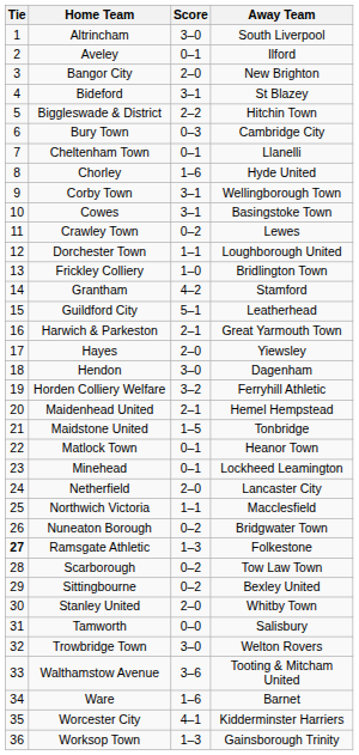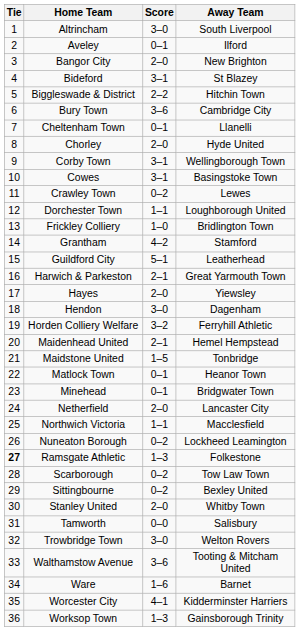 <table class="wikitable" style="text-align:center;">
 <tr>
 <th width=20>Tie</th>
 <th width=175>Home Team</th>
 <th width=20>Score</th>
 <th width=175>Away Team</th>
 </tr>
 <tr>
 <td>1</td>
 <td>Altrincham</td>
 <td>3–0</td>
 <td>South Liverpool</td>
 </tr>
 <tr>
 <td>2</td>
 <td>Aveley</td>
 <td>0–1</td>
 <td>Ilford</td>
 </tr>
 <tr>
 <td>3</td>
 <td>Bangor City</td>
 <td>2–0</td>
 <td>New Brighton</td>
 </tr>
 <tr>
 <td>4</td>
 <td>Bideford</td>
 <td>3–1</td>
 <td>St Blazey</td>
 </tr>
 <tr>
 <td>5</td>
 <td>Biggleswade & District</td>
 <td>2–2</td>
 <td>Hitchin Town</td>
 </tr>
 <tr>
 <td>6</td>
 <td>Bury Town</td>
-<td>0–3</td>
+<td>3–6</td>
 <td>Cambridge City</td>
 </tr>
 <tr>
 <td>7</td>
 <td>Cheltenham Town</td>
 <td>0–1</td>
 <td>Llanelli</td>
 </tr>
 <tr>
 <td>8</td>
 <td>Chorley</td>
-<td>1–6</td>
+<td>2–0</td>
 <td>Hyde United</td>
 </tr>
 <tr>
 <td>9</td>
 <td>Corby Town</td>
 <td>3–1</td>
 <td>Wellingborough Town</td>
 </tr>
 <tr>
 <td>10</td>
 <td>Cowes</td>
 <td>3–1</td>
 <td>Basingstoke Town</td>
 </tr>
 <tr>
 <td>11</td>
 <td>Crawley Town</td>
 <td>0–2</td>
 <td>Lewes</td>
 </tr>
 <tr>
 <td>12</td>
 <td>Dorchester Town</td>
 <td>1–1</td>
 <td>Loughborough United</td>
 </tr>
 <tr>
 <td>13</td>
 <td>Frickley Colliery</td>
 <td>1–0</td>
 <td>Bridlington Town</td>
 </tr>
 <tr>
 <td>14</td>
 <td>Grantham</td>
 <td>4–2</td>
 <td>Stamford</td>
 </tr>
 <tr>
 <td>15</td>
 <td>Guildford City</td>
 <td>5–1</td>
 <td>Leatherhead</td>
 </tr>
 <tr>
 <td>16</td>
 <td>Harwich & Parkeston</td>
 <td>2–1</td>
 <td>Great Yarmouth Town</td>
 </tr>
 <tr>
 <td>17</td>
 <td>Hayes</td>
 <td>2–0</td>
 <td>Yiewsley</td>
 </tr>
 <tr>
 <td>18</td>
 <td>Hendon</td>
 <td>3–0</td>
 <td>Dagenham</td>
 </tr>
 <tr>
 <td>19</td>
 <td>Horden Colliery Welfare</td>
 <td>3–2</td>
 <td>Ferryhill Athletic</td>
 </tr>
 <tr>
 <td>20</td>
 <td>Maidenhead United</td>
 <td>2–1</td>
 <td>Hemel Hempstead</td>
 </tr>
 <tr>
 <td>21</td>
 <td>Maidstone United</td>
 <td>1–5</td>
 <td>Tonbridge</td>
 </tr>
 <tr>
 <td>22</td>
 <td>Matlock Town</td>
 <td>0–1</td>
 <td>Heanor Town</td>
 </tr>
 <tr>
 <td>23</td>
 <td>Minehead</td>
 <td>0–1</td>
-<td>Lockheed Leamington</td>
+<td>Bridgwater Town</td>
 </tr>
 <tr>
 <td>24</td>
 <td>Netherfield</td>
 <td>2–0</td>
 <td>Lancaster City</td>
 </tr>
 <tr>
 <td>25</td>
 <td>Northwich Victoria</td>
 <td>1–1</td>
 <td>Macclesfield</td>
 </tr>
 <tr>
 <td>26</td>
 <td>Nuneaton Borough</td>
 <td>0–2</td>
-<td>Bridgwater Town</td>
+<td>Lockheed Leamington</td>
 </tr>
 <tr>
 <td><strong>27</strong></td>
 <td>Ramsgate Athletic</td>
 <td>1–3</td>
 <td>Folkestone</td>
 </tr>
 <tr>
 <td>28</td>
 <td>Scarborough</td>
 <td>0–2</td>
 <td>Tow Law Town</td>
 </tr>
 <tr>
 <td>29</td>
 <td>Sittingbourne</td>
 <td>0–2</td>
 <td>Bexley United</td>
 </tr>
 <tr>
 <td>30</td>
 <td>Stanley United</td>
 <td>2–0</td>
 <td>Whitby Town</td>
 </tr>
 <tr>
 <td>31</td>
 <td>Tamworth</td>
 <td>0–0</td>
 <td>Salisbury</td>
 </tr>
 <tr>
 <td>32</td>
 <td>Trowbridge Town</td>
 <td>3–0</td>
 <td>Welton Rovers</td>
 </tr>
 <tr>
 <td>33</td>
 <td>Walthamstow Avenue</td>
 <td>3–6</td>
 <td>Tooting & Mitcham United</td>
 </tr>
 <tr>
 <td>34</td>
 <td>Ware</td>
 <td>1–6</td>
 <td>Barnet</td>
 </tr>
 <tr>
 <td>35</td>
 <td>Worcester City</td>
 <td>4–1</td>
 <td>Kidderminster Harriers</td>
 </tr>
 <tr>
 <td>36</td>
 <td>Worksop Town</td>
 <td>1–3</td>
 <td>Gainsborough Trinity</td>
 </tr>
 </table>
